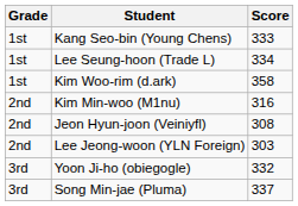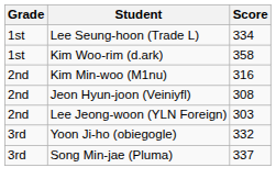 <table class="wikitable sortable">
 <tr>
 <th>Grade</th>
 <th>Student</th>
 <th>Score</th>
-</tr>
-<tr>
-<td>1st</td>
-<td>Kang Seo-bin (Young Chens)</td>
-<td>333</td>
 </tr>
 <tr>
 <td>1st</td>
 <td>Lee Seung-hoon (Trade L)</td>
 <td>334</td>
 </tr>
 <tr>
 <td>1st</td>
 <td>Kim Woo-rim (d.ark)</td>
 <td>358</td>
 </tr>
 <tr>
 <td>2nd</td>
 <td>Kim Min-woo (M1nu)</td>
 <td>316</td>
 </tr>
 <tr>
 <td>2nd</td>
 <td>Jeon Hyun-joon (Veiniyfl)</td>
 <td>308</td>
 </tr>
 <tr>
 <td>2nd</td>
 <td>Lee Jeong-woon (YLN Foreign)</td>
 <td>303</td>
 </tr>
 <tr>
 <td>3rd</td>
 <td>Yoon Ji-ho (obiegogle)</td>
 <td>332</td>
 </tr>
 <tr>
 <td>3rd</td>
 <td>Song Min-jae (Pluma)</td>
 <td>337</td>
 </tr>
 </table>
